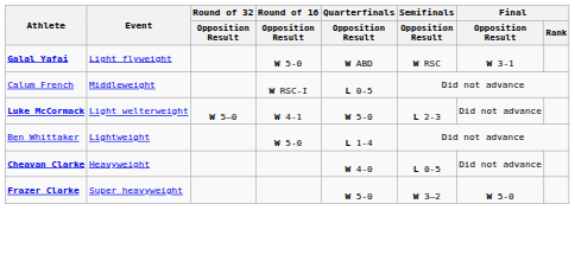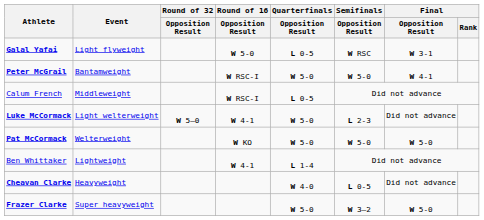 <table class="wikitable" style="font-size:90%;">
 <tr>
 <th rowspan=2>Athlete</th>
 <th rowspan=2>Event</th>
 <th>Round of 32</th>
 <th>Round of 16</th>
 <th>Quarterfinals</th>
 <th>Semifinals</th>
 <th colspan=2>Final</th>
 </tr>
 <tr style="font-size:95%">
 <th>Opposition<br>Result</th>
 <th>Opposition<br>Result</th>
 <th>Opposition<br>Result</th>
 <th>Opposition<br>Result</th>
 <th>Opposition<br>Result</th>
 <th>Rank</th>
 </tr>
 <tr align=center>
 <td align=left><strong><a href='#'>Galal Yafai</a></strong></td>
 <td rowspan="1" style="text-align:left;"><a href='#'>Light flyweight</a></td>
 <td></td>
 <td><br><strong>W</strong> 5-0</td>
-<td><br><strong>W</strong> ABD</td>
+<td><br><strong>L</strong> 0-5</td>
 <td><br><strong>W</strong> RSC</td>
 <td><br><strong>W</strong> 3-1</td>
+<td></td>
+</tr>
+<tr align=center>
+<td align=left><strong><a href='#'>Peter McGrail</a></strong></td>
+<td rowspan="1" style="text-align:left;"><a href='#'>Bantamweight</a></td>
+<td></td>
+<td><br><strong>W</strong> RSC-I</td>
+<td><br><strong>W</strong> 5-0</td>
+<td><br><strong>W</strong> 5-0</td>
+<td><br><strong>W</strong> 4-1</td>
 <td></td>
 </tr>
 <tr align=center>
 <td align=left><a href='#'>Calum French</a></td>
 <td rowspan="1" style="text-align:left;"><a href='#'>Middleweight</a></td>
 <td></td>
 <td><br><strong>W</strong> RSC-I</td>
 <td><br><strong>L</strong> 0-5</td>
 <td colspan=3>Did not advance</td>
 </tr>
 <tr align=center>
 <td align=left><strong><a href='#'>Luke McCormack</a></strong></td>
 <td rowspan="1" style="text-align:left;"><a href='#'>Light welterweight</a></td>
 <td><br><strong>W</strong> 5–0</td>
 <td><br><strong>W</strong> 4-1</td>
 <td><br><strong>W</strong> 5-0</td>
 <td><br><strong>L</strong> 2-3</td>
 <td>Did not advance</td>
 <td></td>
 </tr>
 <tr align=center>
+<td align=left><strong><a href='#'>Pat McCormack</a></strong></td>
+<td rowspan="1" style="text-align:left;"><a href='#'>Welterweight</a></td>
+<td></td>
+<td><br><strong>W</strong> KO</td>
+<td><br><strong>W</strong> 5-0</td>
+<td><br><strong>W</strong> 5-0</td>
+<td><br><strong>W</strong> 5-0</td>
+<td></td>
+</tr>
+<tr align=center>
 <td align=left><a href='#'>Ben Whittaker</a></td>
 <td rowspan="1" style="text-align:left;"><a href='#'>Lightweight</a></td>
 <td></td>
-<td><br><strong>W</strong> 5-0</td>
+<td><br><strong>W</strong> 4-1</td>
 <td><br><strong>L</strong> 1-4</td>
 <td colspan=3>Did not advance</td>
 </tr>
 <tr align=center>
 <td align=left><strong><a href='#'>Cheavan Clarke</a></strong></td>
 <td rowspan="1" style="text-align:left;"><a href='#'>Heavyweight</a></td>
 <td></td>
 <td></td>
 <td><br><strong>W</strong> 4-0</td>
 <td><br><strong>L</strong> 0-5</td>
 <td>Did not advance</td>
 <td></td>
 </tr>
 <tr align=center>
 <td align=left><strong><a href='#'>Frazer Clarke</a></strong></td>
 <td rowspan="1" style="text-align:left;"><a href='#'>Super heavyweight</a></td>
 <td></td>
 <td></td>
 <td><br><strong>W</strong> 5-0</td>
 <td><br><strong>W</strong> 3–2</td>
 <td><br><strong>W</strong> 5-0</td>
 <td></td>
 </tr>
 </table>
